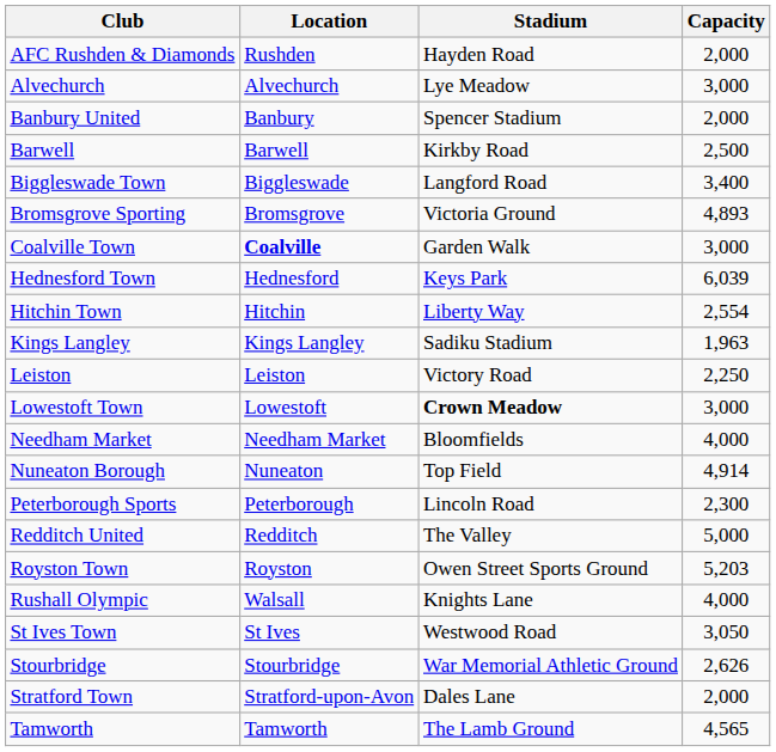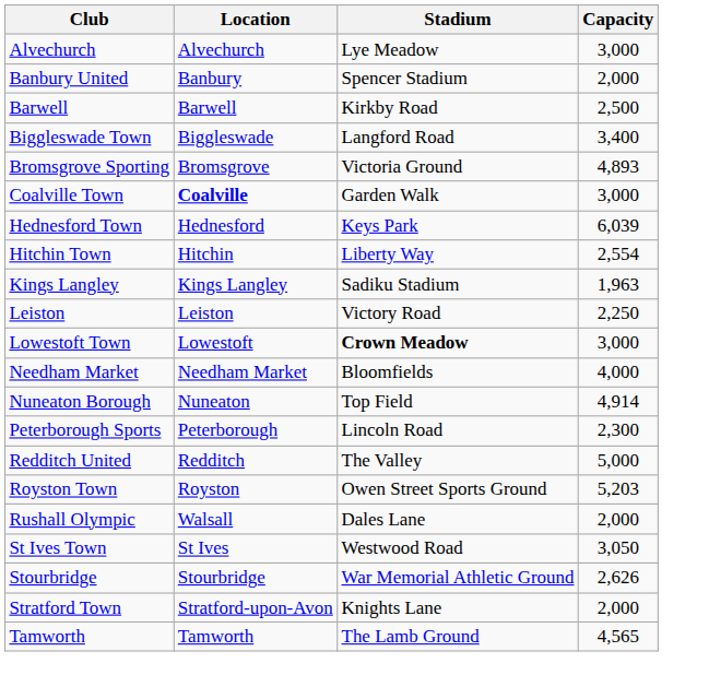 <table class="wikitable sortable">
 <tr>
 <th>Club</th>
 <th>Location</th>
 <th>Stadium</th>
 <th>Capacity</th>
-</tr>
-<tr>
-<td><a href='#'>AFC Rushden & Diamonds</a></td>
-<td><a href='#'>Rushden</a></td>
-<td>Hayden Road</td>
-<td align="center">2,000</td>
 </tr>
 <tr>
 <td><a href='#'>Alvechurch</a></td>
 <td><a href='#'>Alvechurch</a></td>
 <td>Lye Meadow</td>
 <td align="center">3,000</td>
 </tr>
 <tr>
 <td><a href='#'>Banbury United</a></td>
 <td><a href='#'>Banbury</a></td>
 <td>Spencer Stadium</td>
 <td align="center">2,000</td>
 </tr>
 <tr>
 <td><a href='#'>Barwell</a></td>
 <td><a href='#'>Barwell</a></td>
 <td>Kirkby Road</td>
 <td align="center">2,500</td>
 </tr>
 <tr>
 <td><a href='#'>Biggleswade Town</a></td>
 <td><a href='#'>Biggleswade</a></td>
 <td>Langford Road</td>
 <td align="center">3,400</td>
 </tr>
 <tr>
 <td><a href='#'>Bromsgrove Sporting</a></td>
 <td><a href='#'>Bromsgrove</a></td>
 <td>Victoria Ground</td>
 <td align="center">4,893</td>
 </tr>
 <tr>
 <td><a href='#'>Coalville Town</a></td>
 <td><strong><a href='#'>Coalville</a></strong></td>
 <td>Garden Walk</td>
 <td align="center">3,000</td>
 </tr>
 <tr>
 <td><a href='#'>Hednesford Town</a></td>
 <td><a href='#'>Hednesford</a></td>
 <td><a href='#'>Keys Park</a></td>
 <td align=center>6,039</td>
 </tr>
 <tr>
 <td><a href='#'>Hitchin Town</a></td>
 <td><a href='#'>Hitchin</a></td>
 <td><a href='#'>Liberty Way</a></td>
 <td align="center">2,554</td>
 </tr>
 <tr>
 <td><a href='#'>Kings Langley</a></td>
 <td><a href='#'>Kings Langley</a></td>
 <td>Sadiku Stadium</td>
 <td align=center>1,963</td>
 </tr>
 <tr>
 <td><a href='#'>Leiston</a></td>
 <td><a href='#'>Leiston</a></td>
 <td>Victory Road</td>
 <td align="center">2,250</td>
 </tr>
 <tr>
 <td><a href='#'>Lowestoft Town</a></td>
 <td><a href='#'>Lowestoft</a></td>
 <td><strong>Crown Meadow</strong></td>
 <td align="center">3,000</td>
 </tr>
 <tr>
 <td><a href='#'>Needham Market</a></td>
 <td><a href='#'>Needham Market</a></td>
 <td>Bloomfields</td>
 <td align="center">4,000</td>
 </tr>
 <tr>
 <td><a href='#'>Nuneaton Borough</a></td>
 <td><a href='#'>Nuneaton</a></td>
 <td>Top Field</td>
 <td align="center">4,914</td>
 </tr>
 <tr>
 <td><a href='#'>Peterborough Sports</a></td>
 <td><a href='#'>Peterborough</a></td>
 <td>Lincoln Road</td>
 <td align="center">2,300</td>
 </tr>
 <tr>
 <td><a href='#'>Redditch United</a></td>
 <td><a href='#'>Redditch</a></td>
 <td>The Valley</td>
 <td align="center">5,000</td>
 </tr>
 <tr>
 <td><a href='#'>Royston Town</a></td>
 <td><a href='#'>Royston</a></td>
 <td>Owen Street Sports Ground</td>
 <td align="center">5,203</td>
 </tr>
 <tr>
 <td><a href='#'>Rushall Olympic</a></td>
 <td><a href='#'>Walsall</a> </td>
-<td>Knights Lane</td>
-<td align="center">4,000</td>
+<td>Dales Lane</td>
+<td align="center">2,000</td>
 </tr>
 <tr>
 <td><a href='#'>St Ives Town</a></td>
 <td><a href='#'>St Ives</a></td>
 <td>Westwood Road</td>
 <td align="center">3,050</td>
 </tr>
 <tr>
 <td><a href='#'>Stourbridge</a></td>
 <td><a href='#'>Stourbridge</a></td>
 <td><a href='#'>War Memorial Athletic Ground</a></td>
 <td align="center">2,626</td>
 </tr>
 <tr>
 <td><a href='#'>Stratford Town</a></td>
 <td><a href='#'>Stratford-upon-Avon</a></td>
-<td>Dales Lane</td>
+<td>Knights Lane</td>
 <td align="center">2,000</td>
 </tr>
 <tr>
 <td><a href='#'>Tamworth</a></td>
 <td><a href='#'>Tamworth</a></td>
 <td><a href='#'>The Lamb Ground</a></td>
 <td align="center">4,565</td>
 </tr>
 </table>
